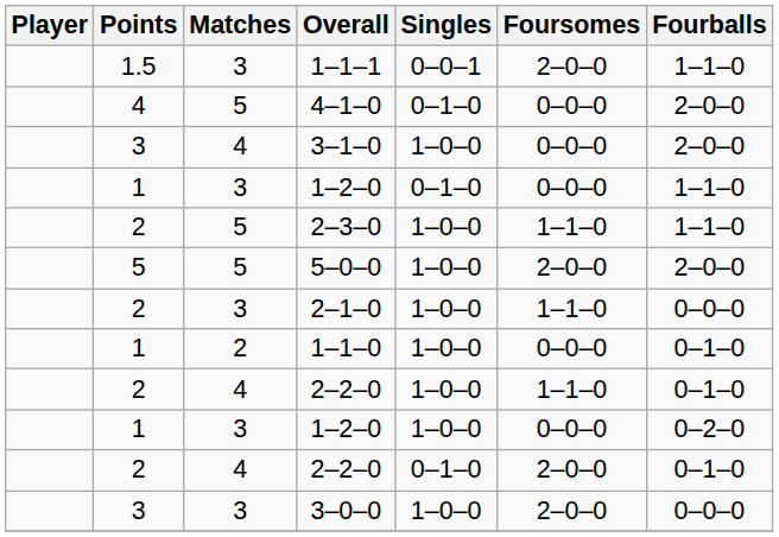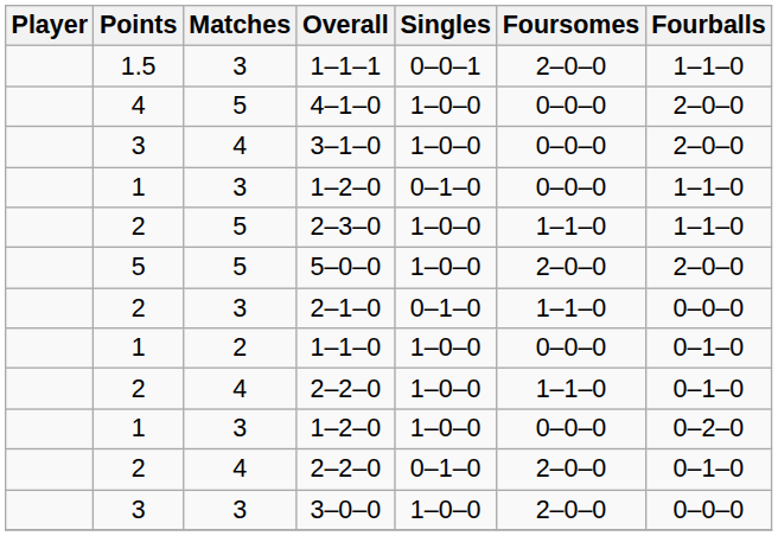 <table class="wikitable sortable" style="text-align:center">
 <tr>
 <th>Player</th>
 <th>Points</th>
 <th>Matches</th>
 <th>Overall</th>
 <th>Singles</th>
 <th>Foursomes</th>
 <th>Fourballs</th>
 </tr>
 <tr>
 <td align=left></td>
 <td>1.5</td>
 <td>3</td>
 <td>1–1–1</td>
 <td>0–0–1</td>
 <td>2–0–0</td>
 <td>1–1–0</td>
 </tr>
 <tr>
 <td align=left></td>
 <td>4</td>
 <td>5</td>
 <td>4–1–0</td>
-<td>0–1–0</td>
+<td>1–0–0</td>
 <td>0–0–0</td>
 <td>2–0–0</td>
 </tr>
 <tr>
 <td align=left></td>
 <td>3</td>
 <td>4</td>
 <td>3–1–0</td>
 <td>1–0–0</td>
 <td>0–0–0</td>
 <td>2–0–0</td>
 </tr>
 <tr>
 <td align=left></td>
 <td>1</td>
 <td>3</td>
 <td>1–2–0</td>
 <td>0–1–0</td>
 <td>0–0–0</td>
 <td>1–1–0</td>
 </tr>
 <tr>
 <td align=left></td>
 <td>2</td>
 <td>5</td>
 <td>2–3–0</td>
 <td>1–0–0</td>
 <td>1–1–0</td>
 <td>1–1–0</td>
 </tr>
 <tr>
 <td align=left></td>
 <td>5</td>
 <td>5</td>
 <td>5–0–0</td>
 <td>1–0–0</td>
 <td>2–0–0</td>
 <td>2–0–0</td>
 </tr>
 <tr>
 <td align=left></td>
 <td>2</td>
 <td>3</td>
 <td>2–1–0</td>
-<td>1–0–0</td>
+<td>0–1–0</td>
 <td>1–1–0</td>
 <td>0–0–0</td>
 </tr>
 <tr>
 <td align=left></td>
 <td>1</td>
 <td>2</td>
 <td>1–1–0</td>
 <td>1–0–0</td>
 <td>0–0–0</td>
 <td>0–1–0</td>
 </tr>
 <tr>
 <td align=left></td>
 <td>2</td>
 <td>4</td>
 <td>2–2–0</td>
 <td>1–0–0</td>
 <td>1–1–0</td>
 <td>0–1–0</td>
 </tr>
 <tr>
 <td align=left></td>
 <td>1</td>
 <td>3</td>
 <td>1–2–0</td>
 <td>1–0–0</td>
 <td>0–0–0</td>
 <td>0–2–0</td>
 </tr>
 <tr>
 <td align=left></td>
 <td>2</td>
 <td>4</td>
 <td>2–2–0</td>
 <td>0–1–0</td>
 <td>2–0–0</td>
 <td>0–1–0</td>
 </tr>
 <tr>
 <td align=left></td>
 <td>3</td>
 <td>3</td>
 <td>3–0–0</td>
 <td>1–0–0</td>
 <td>2–0–0</td>
 <td>0–0–0</td>
 </tr>
 <tr>
 </tr>
 </table>
